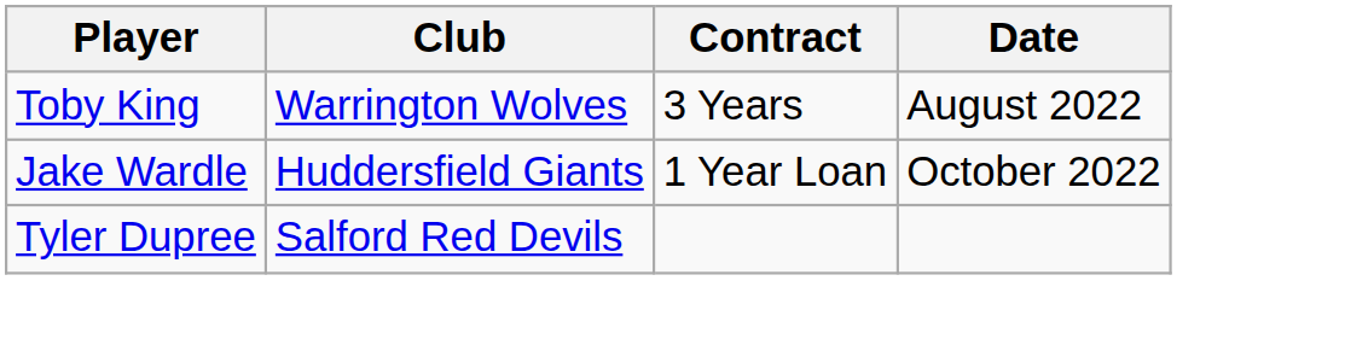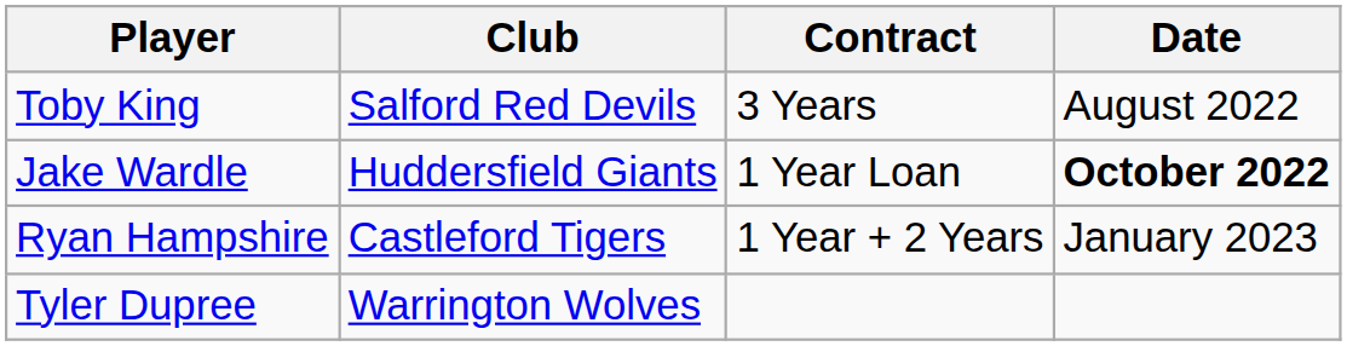 <table class="wikitable">
 <tr>
 <th>Player</th>
 <th>Club</th>
 <th>Contract</th>
 <th>Date</th>
 </tr>
 <tr>
 <td> <a href='#'>Toby King</a></td>
-<td> <a href='#'>Warrington Wolves</a></td>
+<td> <a href='#'>Salford Red Devils</a></td>
 <td>3 Years</td>
 <td>August 2022</td>
 </tr>
 <tr>
 <td> <a href='#'>Jake Wardle</a></td>
 <td> <a href='#'>Huddersfield Giants</a></td>
 <td>1 Year Loan</td>
-<td>October 2022</td>
+<td><strong>October 2022</strong></td>
+</tr>
+<tr>
+<td> <a href='#'>Ryan Hampshire</a></td>
+<td> <a href='#'>Castleford Tigers</a></td>
+<td>1 Year + 2 Years</td>
+<td>January 2023</td>
 </tr>
 <tr>
 <td> <a href='#'>Tyler Dupree</a></td>
-<td> <a href='#'>Salford Red Devils</a></td>
+<td> <a href='#'>Warrington Wolves</a></td>
 <td></td>
 <td></td>
 </tr>
 </table>
